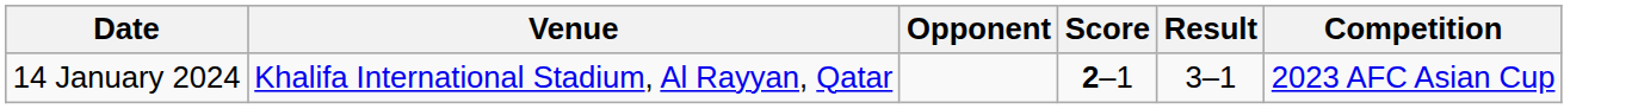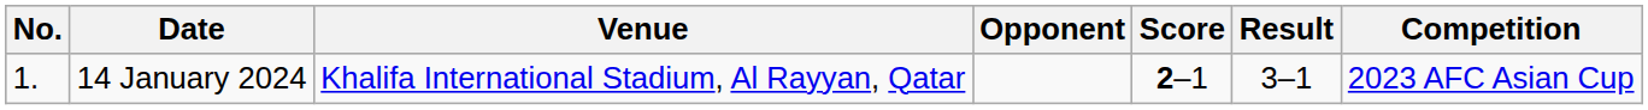 <table class="wikitable">
 <tr>
+<th>No.</th>
 <th>Date</th>
 <th>Venue</th>
 <th>Opponent</th>
 <th>Score</th>
 <th>Result</th>
 <th>Competition</th>
 </tr>
 <tr>
+<td>1.</td>
 <td>14 January 2024</td>
 <td><a href='#'>Khalifa International Stadium</a>, <a href='#'>Al Rayyan</a>, <a href='#'>Qatar</a></td>
 <td></td>
 <td align=center><strong>2</strong>–1</td>
 <td align=center>3–1</td>
 <td><a href='#'>2023 AFC Asian Cup</a></td>
 </tr>
 </table>
